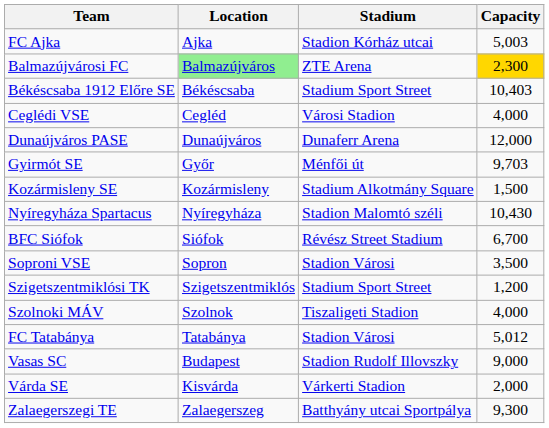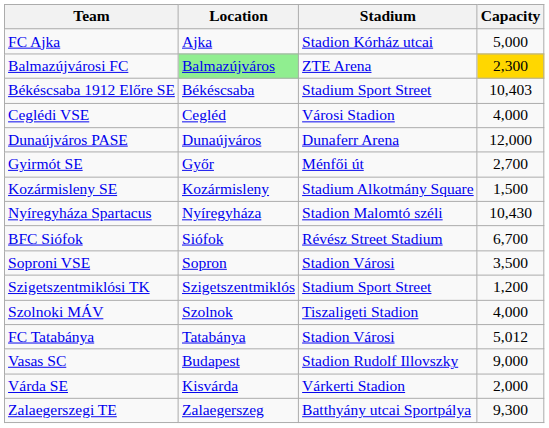 <table class="wikitable sortable">
 <tr>
 <th>Team</th>
 <th>Location</th>
 <th>Stadium</th>
 <th>Capacity</th>
 </tr>
 <tr>
 <td><a href='#'>FC Ajka</a></td>
 <td><a href='#'>Ajka</a></td>
 <td><a href='#'>Stadion Kórház utcai</a></td>
-<td style="text-align:center;">5,003</td>
+<td style="text-align:center;">5,000</td>
 </tr>
 <tr>
 <td><a href='#'>Balmazújvárosi FC</a></td>
 <td style="background: lightgreen;"><a href='#'>Balmazújváros</a></td>
 <td><a href='#'>ZTE Arena</a></td>
 <td style="background: gold; text-align:center;">2,300</td>
 </tr>
 <tr>
 <td><a href='#'>Békéscsaba 1912 Előre SE</a></td>
 <td><a href='#'>Békéscsaba</a></td>
 <td><a href='#'>Stadium Sport Street</a></td>
 <td style="text-align:center;">10,403</td>
 </tr>
 <tr>
 <td><a href='#'>Ceglédi VSE</a></td>
 <td><a href='#'>Cegléd</a></td>
 <td><a href='#'>Városi Stadion</a></td>
 <td style="text-align:center;">4,000</td>
 </tr>
 <tr>
 <td><a href='#'>Dunaújváros PASE</a></td>
 <td><a href='#'>Dunaújváros</a></td>
 <td><a href='#'>Dunaferr Arena</a></td>
 <td style="text-align:center;">12,000</td>
 </tr>
 <tr>
 <td><a href='#'>Gyirmót SE</a></td>
 <td><a href='#'>Győr</a></td>
 <td><a href='#'>Ménfői út</a></td>
-<td style="text-align:center;">9,703</td>
+<td style="text-align:center;">2,700</td>
 </tr>
 <tr>
 <td><a href='#'>Kozármisleny SE</a></td>
 <td><a href='#'>Kozármisleny</a></td>
 <td><a href='#'>Stadium Alkotmány Square</a></td>
 <td style="text-align:center;">1,500</td>
 </tr>
 <tr>
 <td><a href='#'>Nyíregyháza Spartacus</a></td>
 <td><a href='#'>Nyíregyháza</a></td>
 <td><a href='#'>Stadion Malomtó széli</a></td>
 <td style="text-align:center;">10,430</td>
 </tr>
 <tr>
 <td><a href='#'>BFC Siófok</a></td>
 <td><a href='#'>Siófok</a></td>
 <td><a href='#'>Révész Street Stadium</a></td>
 <td style="text-align:center;">6,700</td>
 </tr>
 <tr>
 <td><a href='#'>Soproni VSE</a></td>
 <td><a href='#'>Sopron</a></td>
 <td><a href='#'>Stadion Városi</a></td>
 <td style="text-align:center;">3,500</td>
 </tr>
 <tr>
 <td><a href='#'>Szigetszentmiklósi TK</a></td>
 <td><a href='#'>Szigetszentmiklós</a></td>
 <td><a href='#'>Stadium Sport Street</a></td>
 <td style="text-align:center;">1,200</td>
 </tr>
 <tr>
 <td><a href='#'>Szolnoki MÁV</a></td>
 <td><a href='#'>Szolnok</a></td>
 <td><a href='#'>Tiszaligeti Stadion</a></td>
 <td style="text-align:center;">4,000</td>
 </tr>
 <tr>
 <td><a href='#'>FC Tatabánya</a></td>
 <td><a href='#'>Tatabánya</a></td>
 <td><a href='#'>Stadion Városi</a></td>
 <td style="text-align:center;">5,012</td>
 </tr>
 <tr>
 <td><a href='#'>Vasas SC</a></td>
 <td><a href='#'>Budapest</a></td>
 <td><a href='#'>Stadion Rudolf Illovszky</a></td>
 <td style="text-align:center;">9,000</td>
 </tr>
 <tr>
 <td><a href='#'>Várda SE</a></td>
 <td><a href='#'>Kisvárda</a></td>
 <td><a href='#'>Várkerti Stadion</a></td>
 <td style="text-align:center;">2,000</td>
 </tr>
 <tr>
 <td><a href='#'>Zalaegerszegi TE</a></td>
 <td><a href='#'>Zalaegerszeg</a></td>
 <td><a href='#'>Batthyány utcai Sportpálya</a></td>
 <td style="text-align:center;">9,300</td>
 </tr>
 </table>
